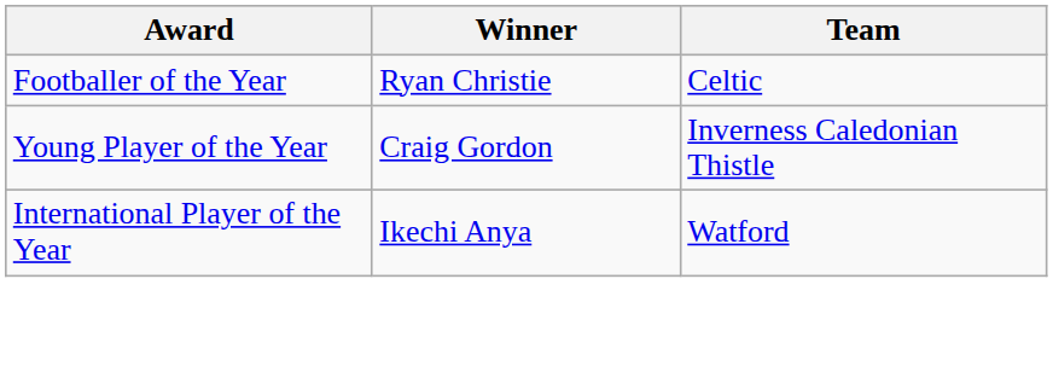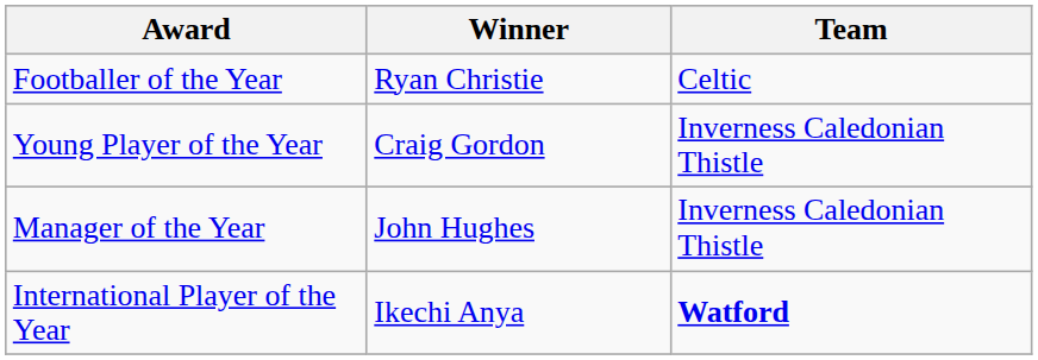 <table class="wikitable">
 <tr>
 <th width=180>Award</th>
 <th width=150>Winner</th>
 <th width=180>Team</th>
 </tr>
 <tr>
 <td><a href='#'>Footballer of the Year</a></td>
 <td><a href='#'>Ryan Christie</a></td>
 <td><a href='#'>Celtic</a></td>
 </tr>
 <tr>
 <td><a href='#'>Young Player of the Year</a></td>
 <td><a href='#'>Craig Gordon</a></td>
 <td><a href='#'>Inverness Caledonian Thistle</a></td>
 </tr>
 <tr>
+<td><a href='#'>Manager of the Year</a></td>
+<td><a href='#'>John Hughes</a></td>
+<td><a href='#'>Inverness Caledonian Thistle</a></td>
+</tr>
+<tr>
 <td><a href='#'>International Player of the Year</a></td>
 <td><a href='#'>Ikechi Anya</a></td>
-<td><a href='#'>Watford</a></td>
+<td><strong><a href='#'>Watford</a></strong></td>
 </tr>
 </table>
